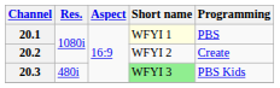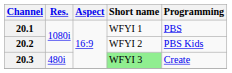 <table class="wikitable">
 <tr>
 <th scope = "col"><a href='#'>Channel</a></th>
 <th scope = "col"><a href='#'>Res.</a></th>
 <th scope = "col"><a href='#'>Aspect</a></th>
 <th scope = "col">Short name</th>
 <th scope = "col">Programming</th>
 </tr>
 <tr>
 <th scope = "row">20.1</th>
 <td rowspan=2><a href='#'>1080i</a></td>
 <td rowspan=3><a href='#'>16:9</a></td>
-<td style="background: lightyellow;">WFYI 1</td>
+<td>WFYI 1</td>
 <td><a href='#'>PBS</a></td>
 </tr>
 <tr>
 <th scope = "row">20.2</th>
 <td>WFYI 2</td>
-<td><a href='#'>Create</a></td>
+<td><a href='#'>PBS Kids</a></td>
 </tr>
 <tr>
 <th scope = "row">20.3</th>
 <td><a href='#'>480i</a></td>
 <td style="background: lightgreen;">WFYI 3</td>
-<td><a href='#'>PBS Kids</a></td>
+<td><a href='#'>Create</a></td>
 </tr>
 <tr>
 </tr>
 </table>
